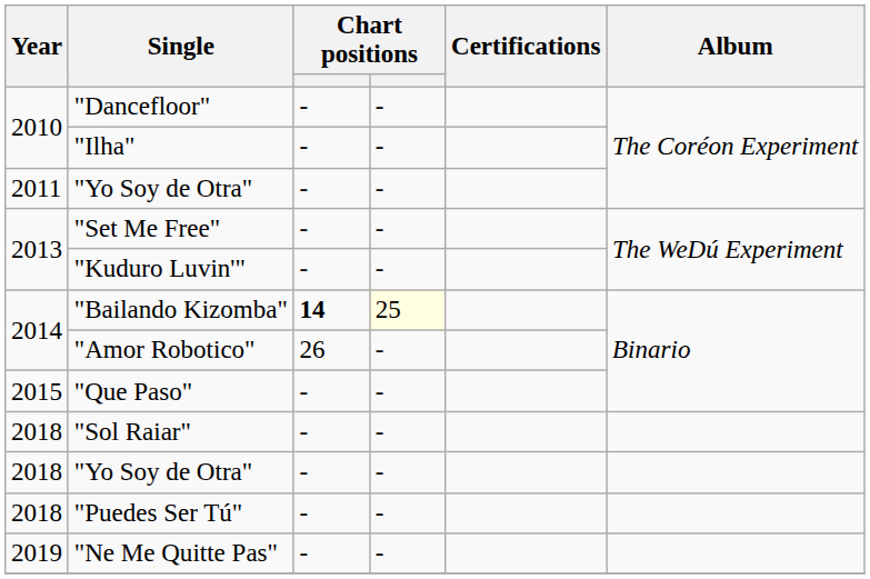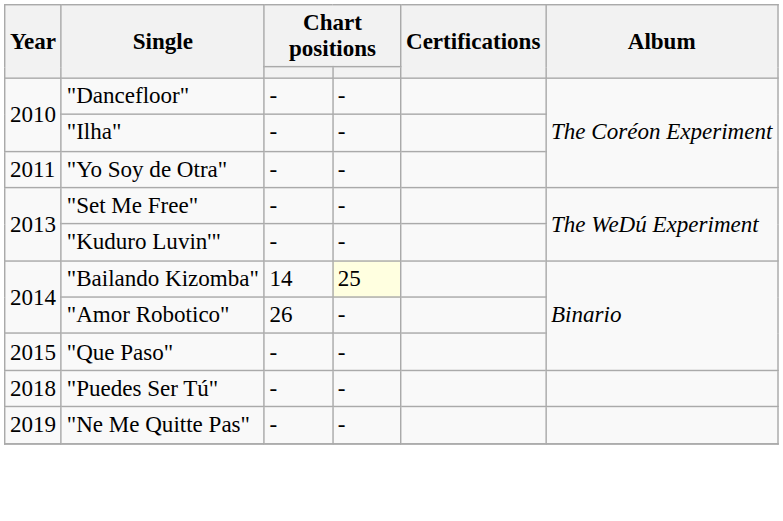 <table class="wikitable">
 <tr>
 <th rowspan=2>Year</th>
 <th rowspan=2>Single</th>
 <th colspan=2>Chart positions</th>
 <th style="text-align:center;" rowspan=2>Certifications</th>
 <th rowspan=2>Album</th>
 </tr>
 <tr>
 <th width="40"></th>
 <th width="40"></th>
 </tr>
 <tr>
 <td rowspan="2">2010</td>
 <td>"Dancefloor"</td>
 <td>-</td>
 <td>-</td>
 <td></td>
 <td rowspan="3"><em>The Coréon Experiment</em></td>
 </tr>
 <tr>
 <td>"Ilha"</td>
 <td>-</td>
 <td>-</td>
 <td></td>
 </tr>
 <tr>
 <td>2011</td>
 <td>"Yo Soy de Otra"</td>
 <td>-</td>
 <td>-</td>
 <td></td>
 </tr>
 <tr>
 <td rowspan="2">2013</td>
 <td>"Set Me Free"</td>
 <td>-</td>
 <td>-</td>
 <td></td>
 <td rowspan="2"><em>The WeDú Experiment</em></td>
 </tr>
 <tr>
 <td>"Kuduro Luvin'"</td>
 <td>-</td>
 <td>-</td>
 <td></td>
 </tr>
 <tr>
 <td rowspan="2">2014</td>
 <td>"Bailando Kizomba"</td>
-<td><strong>14</strong></td>
+<td>14</td>
 <td style="background: lightyellow;">25</td>
 <td></td>
 <td rowspan="3"><em>Binario</em></td>
 </tr>
 <tr>
 <td>"Amor Robotico"</td>
 <td>26</td>
 <td>-</td>
 <td></td>
 </tr>
 <tr>
 <td>2015</td>
 <td>"Que Paso"</td>
 <td>-</td>
 <td>-</td>
-<td></td>
-</tr>
-<tr>
-<td>2018</td>
-<td>"Sol Raiar"</td>
-<td>-</td>
-<td>-</td>
-<td></td>
-<td></td>
-</tr>
-<tr>
-<td>2018</td>
-<td>"Yo Soy de Otra"</td>
-<td>-</td>
-<td>-</td>
-<td></td>
 <td></td>
 </tr>
 <tr>
 <td>2018</td>
 <td>"Puedes Ser Tú"</td>
 <td>-</td>
 <td>-</td>
 <td></td>
 <td></td>
 </tr>
 <tr>
 <td>2019</td>
 <td>"Ne Me Quitte Pas"</td>
 <td>-</td>
 <td>-</td>
 <td></td>
 <td></td>
 </tr>
 <tr>
 </tr>
 </table>
